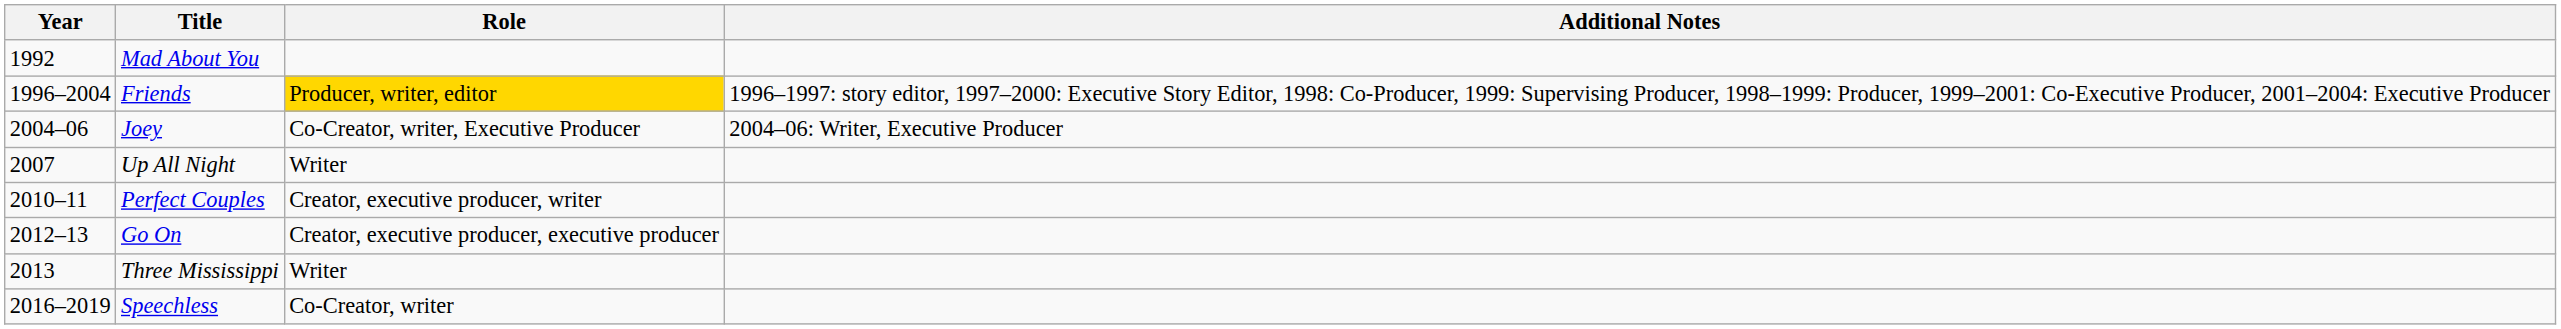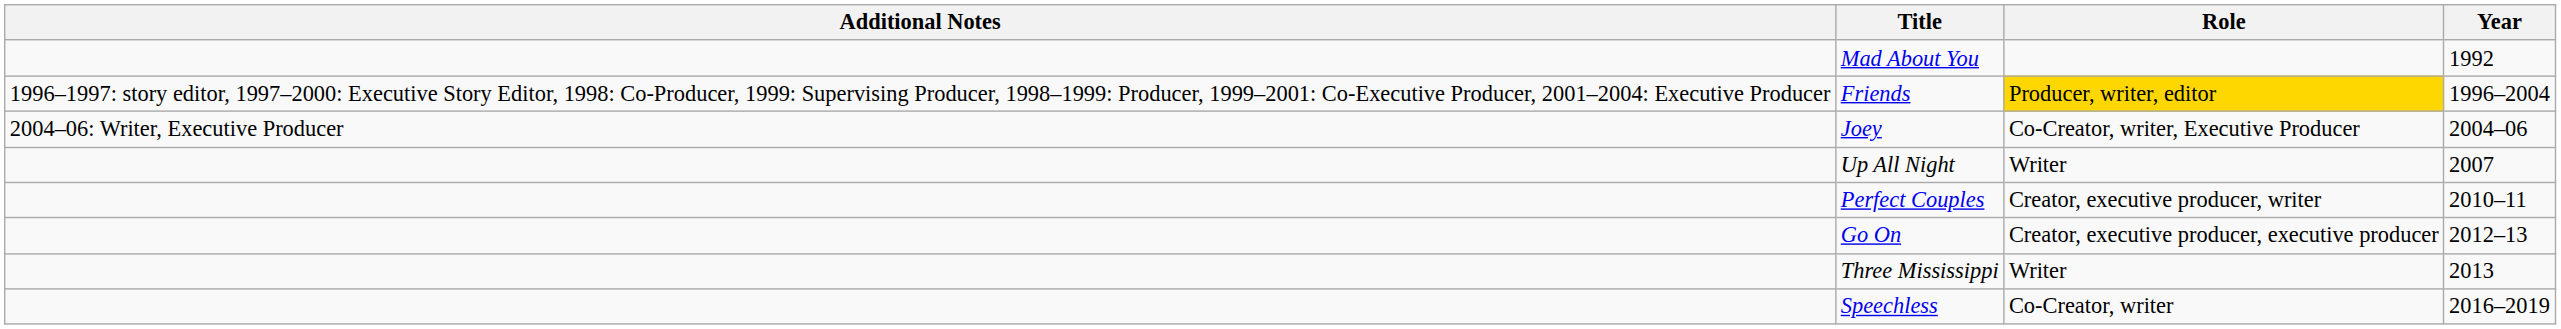 <table class="wikitable sortable">
 <tr>
-<th>Year</th>
+<th class="unsortable">Additional Notes</th>
 <th>Title</th>
 <th>Role</th>
-<th class="unsortable">Additional Notes</th>
+<th>Year</th>
 </tr>
 <tr>
-<td>1992</td>
+<td></td>
 <td><em><a href='#'>Mad About You</a></em></td>
 <td></td>
-<td></td>
+<td>1992</td>
 </tr>
 <tr>
-<td>1996–2004</td>
+<td>1996–1997: story editor, 1997–2000: Executive Story Editor, 1998: Co-Producer, 1999: Supervising Producer, 1998–1999: Producer, 1999–2001: Co-Executive Producer, 2001–2004: Executive Producer</td>
 <td><em><a href='#'>Friends</a></em></td>
 <td style="background: gold;">Producer, writer, editor</td>
-<td>1996–1997: story editor, 1997–2000: Executive Story Editor, 1998: Co-Producer, 1999: Supervising Producer, 1998–1999: Producer, 1999–2001: Co-Executive Producer, 2001–2004: Executive Producer</td>
+<td>1996–2004</td>
 </tr>
 <tr>
-<td>2004–06</td>
+<td>2004–06: Writer, Executive Producer</td>
 <td><em><a href='#'>Joey</a></em></td>
 <td>Co-Creator, writer, Executive Producer</td>
-<td>2004–06: Writer, Executive Producer</td>
+<td>2004–06</td>
 </tr>
 <tr>
-<td>2007</td>
+<td></td>
 <td><em>Up All Night</em> </td>
 <td>Writer</td>
-<td></td>
+<td>2007</td>
 </tr>
 <tr>
-<td>2010–11</td>
+<td></td>
 <td><em><a href='#'>Perfect Couples</a></em></td>
 <td>Creator, executive producer, writer</td>
-<td></td>
+<td>2010–11</td>
 </tr>
 <tr>
-<td>2012–13</td>
+<td></td>
 <td><em><a href='#'>Go On</a></em></td>
 <td>Creator, executive producer, executive producer</td>
-<td></td>
+<td>2012–13</td>
 </tr>
 <tr>
-<td>2013</td>
+<td></td>
 <td><em>Three Mississippi</em></td>
 <td>Writer</td>
-<td></td>
+<td>2013</td>
 </tr>
 <tr>
-<td>2016–2019</td>
+<td></td>
 <td><em><a href='#'>Speechless</a></em></td>
 <td>Co-Creator, writer</td>
-<td></td>
+<td>2016–2019</td>
 </tr>
 </table>
